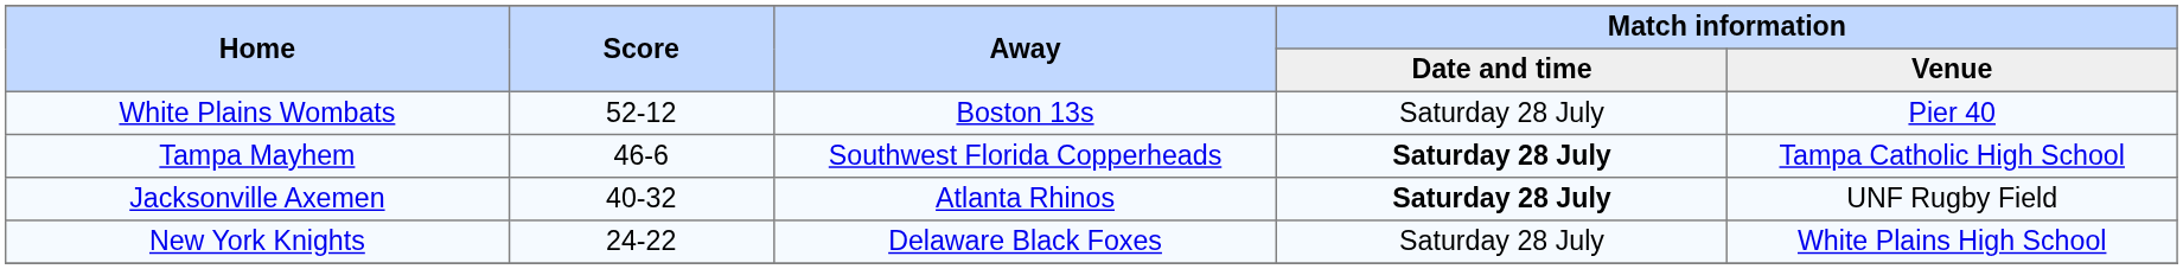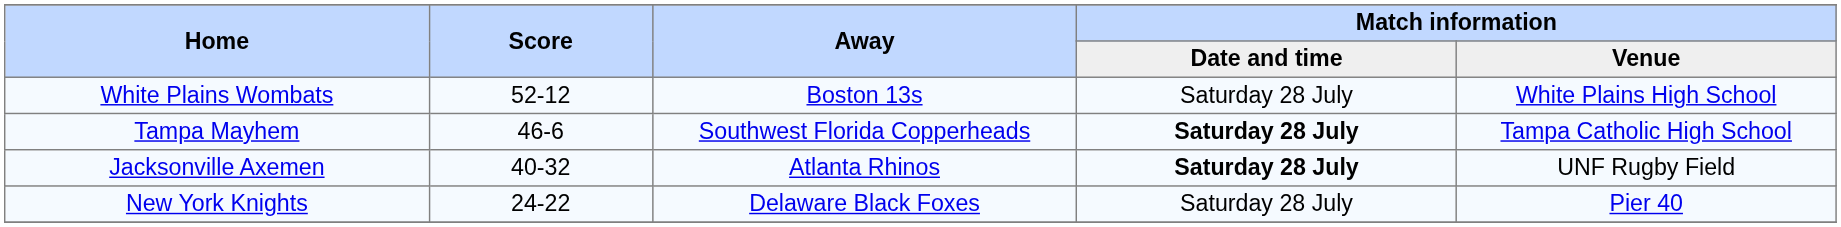 <table border="1" cellpadding="3" cellspacing="0" style="border-collapse:collapse; text-align:center; width:100%;">
 <tr style="background:#c1d8ff;">
 </tr>
 <tr style="background:#c1d8ff;">
 <th rowspan="2" style="width:19%;">Home</th>
 <th rowspan="2" style="width:10%;">Score</th>
 <th rowspan="2" style="width:19%;">Away</th>
 <th colspan=6>Match information</th>
 </tr>
 <tr style="background:#efefef;">
 <th width=17%>Date and time</th>
 <th width=17%>Venue</th>
 </tr>
 <tr style="text-align:center; background:#f5faff;">
 <td><a href='#'>White Plains Wombats</a></td>
 <td>52-12</td>
 <td><a href='#'>Boston 13s</a></td>
 <td>Saturday 28 July</td>
-<td><a href='#'>Pier 40</a></td>
+<td><a href='#'>White Plains High School</a></td>
 </tr>
 <tr style="text-align:center; background:#f5faff;">
 <td><a href='#'>Tampa Mayhem</a></td>
 <td>46-6</td>
 <td><a href='#'>Southwest Florida Copperheads</a></td>
 <td><strong>Saturday 28 July</strong></td>
 <td><a href='#'>Tampa Catholic High School</a></td>
 </tr>
 <tr style="text-align:center; background:#f5faff;">
 <td><a href='#'>Jacksonville Axemen</a></td>
 <td>40-32</td>
 <td><a href='#'>Atlanta Rhinos</a></td>
 <td><strong>Saturday 28 July</strong></td>
 <td>UNF Rugby Field</td>
 </tr>
 <tr style="text-align:center; background:#f5faff;">
 <td><a href='#'>New York Knights</a></td>
 <td>24-22</td>
 <td><a href='#'>Delaware Black Foxes</a></td>
 <td>Saturday 28 July</td>
-<td><a href='#'>White Plains High School</a></td>
+<td><a href='#'>Pier 40</a></td>
 </tr>
 <tr>
 </tr>
 </table>
